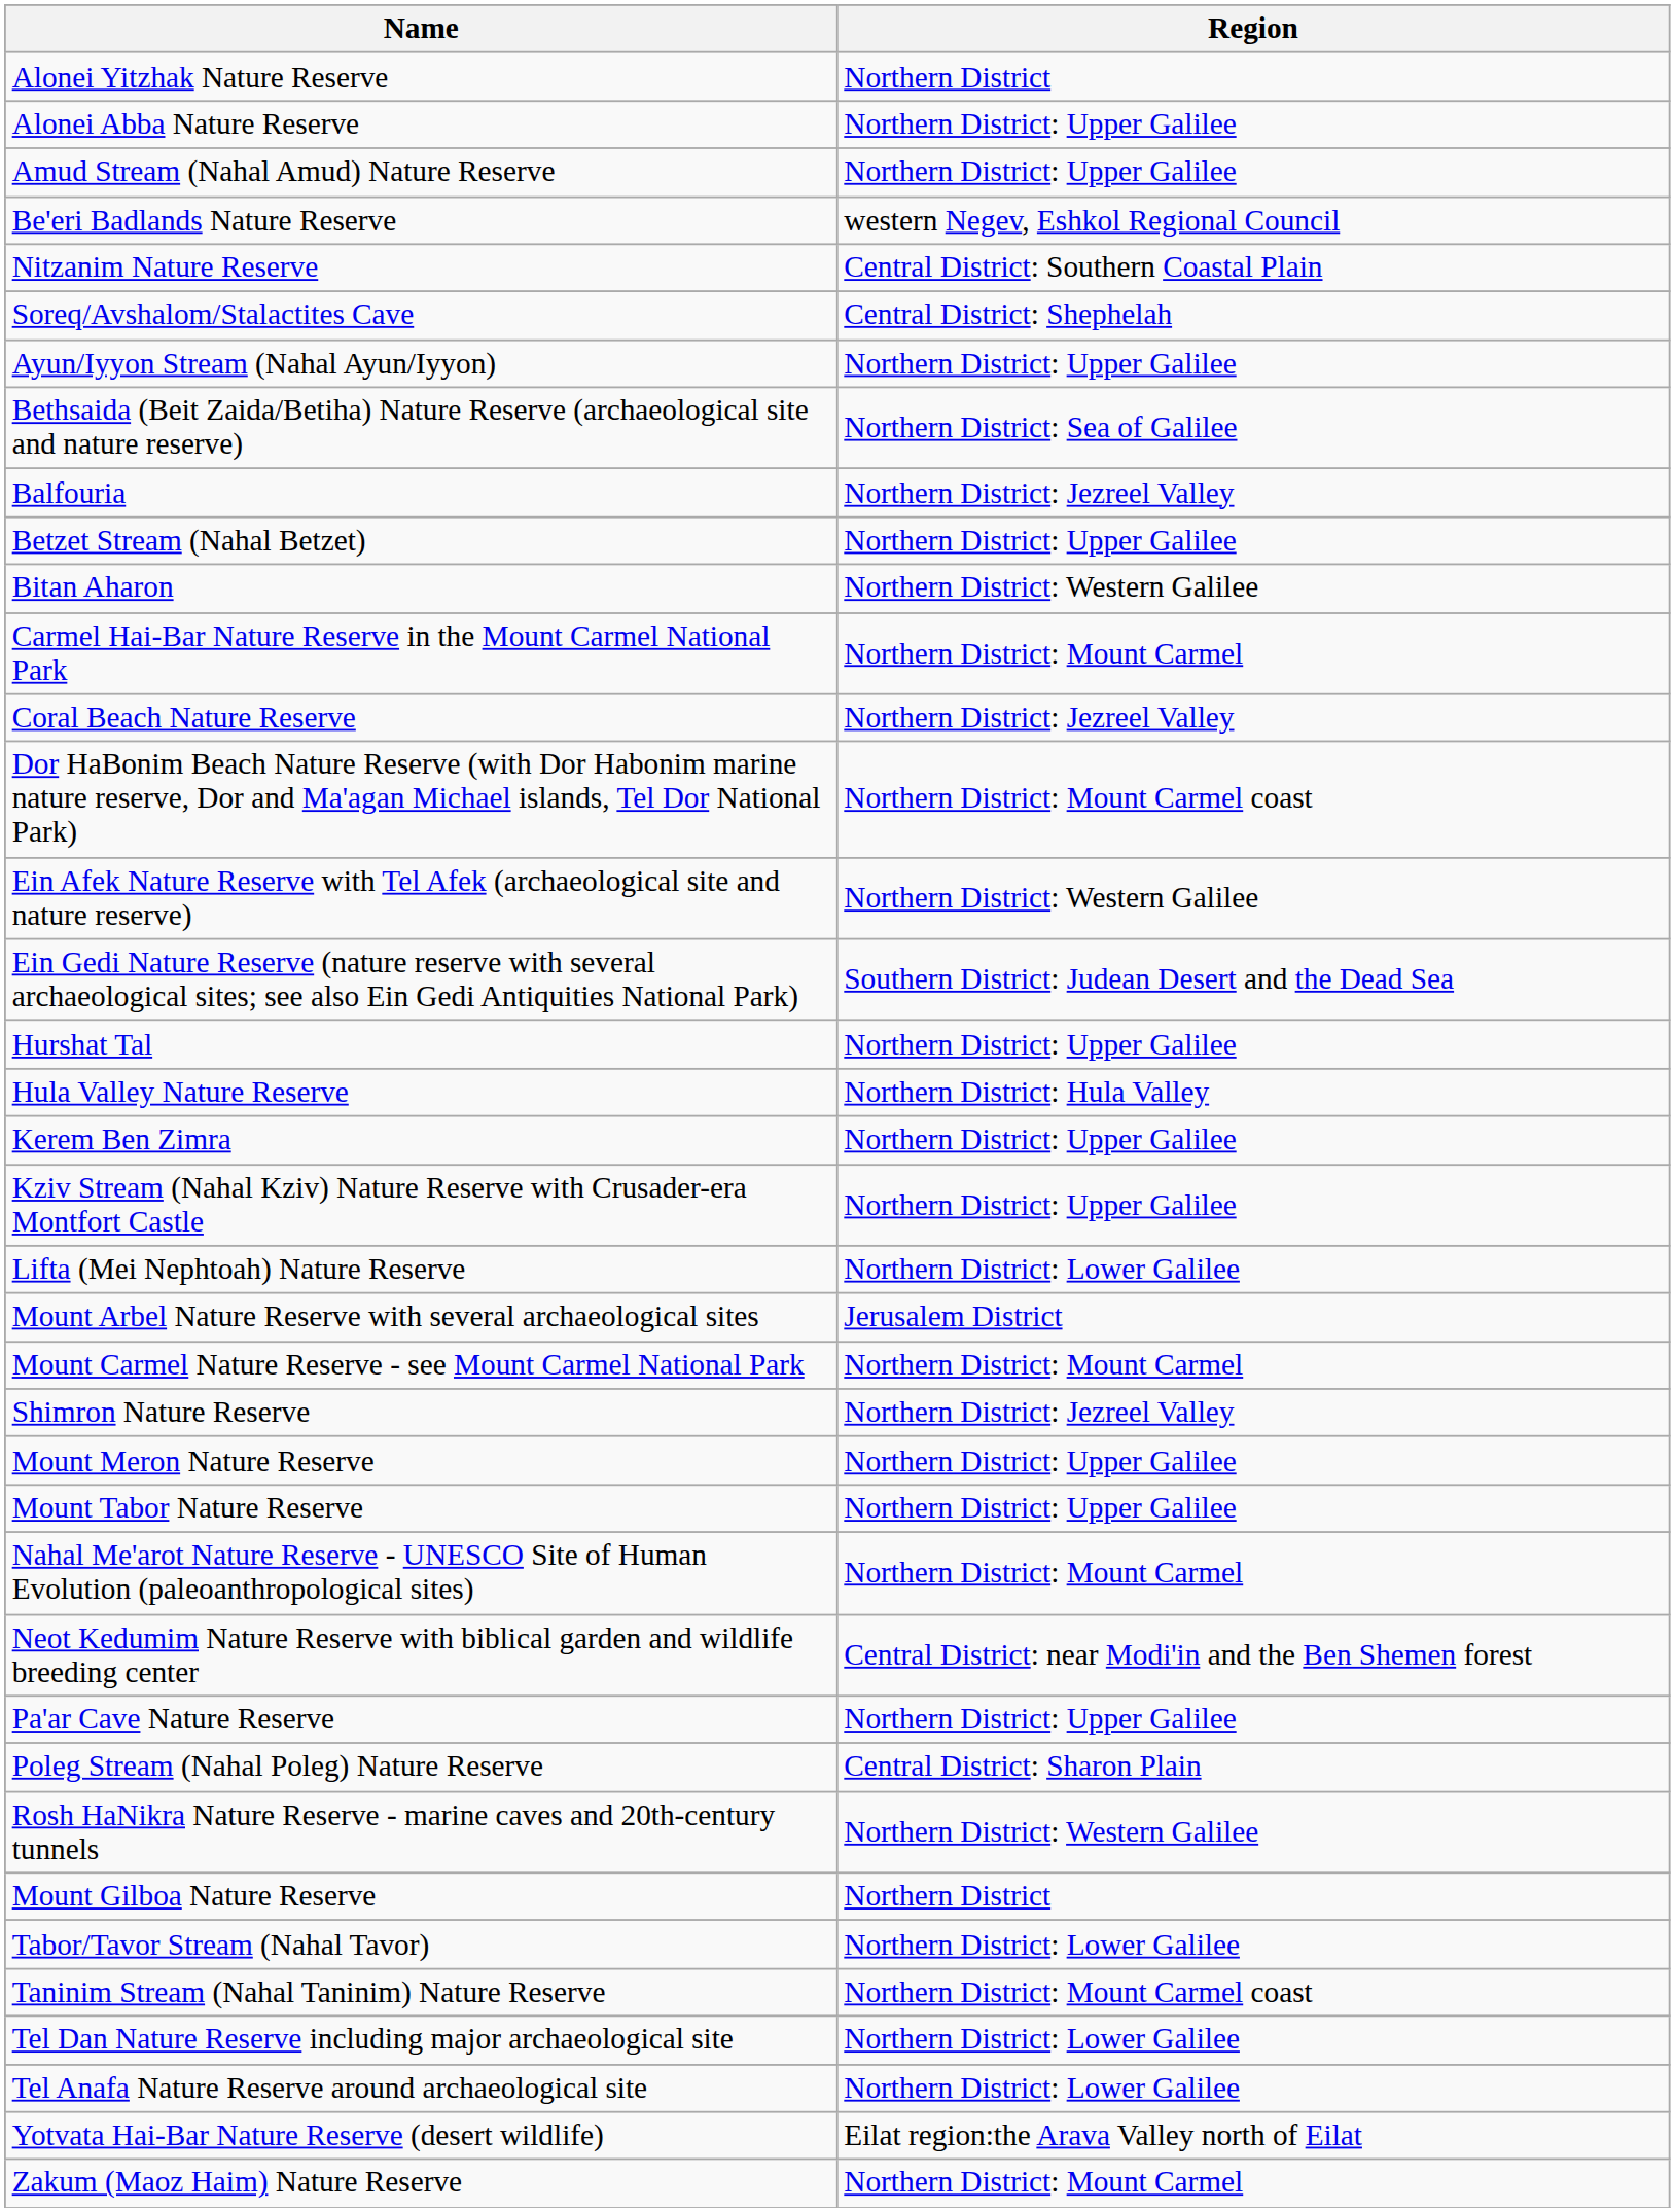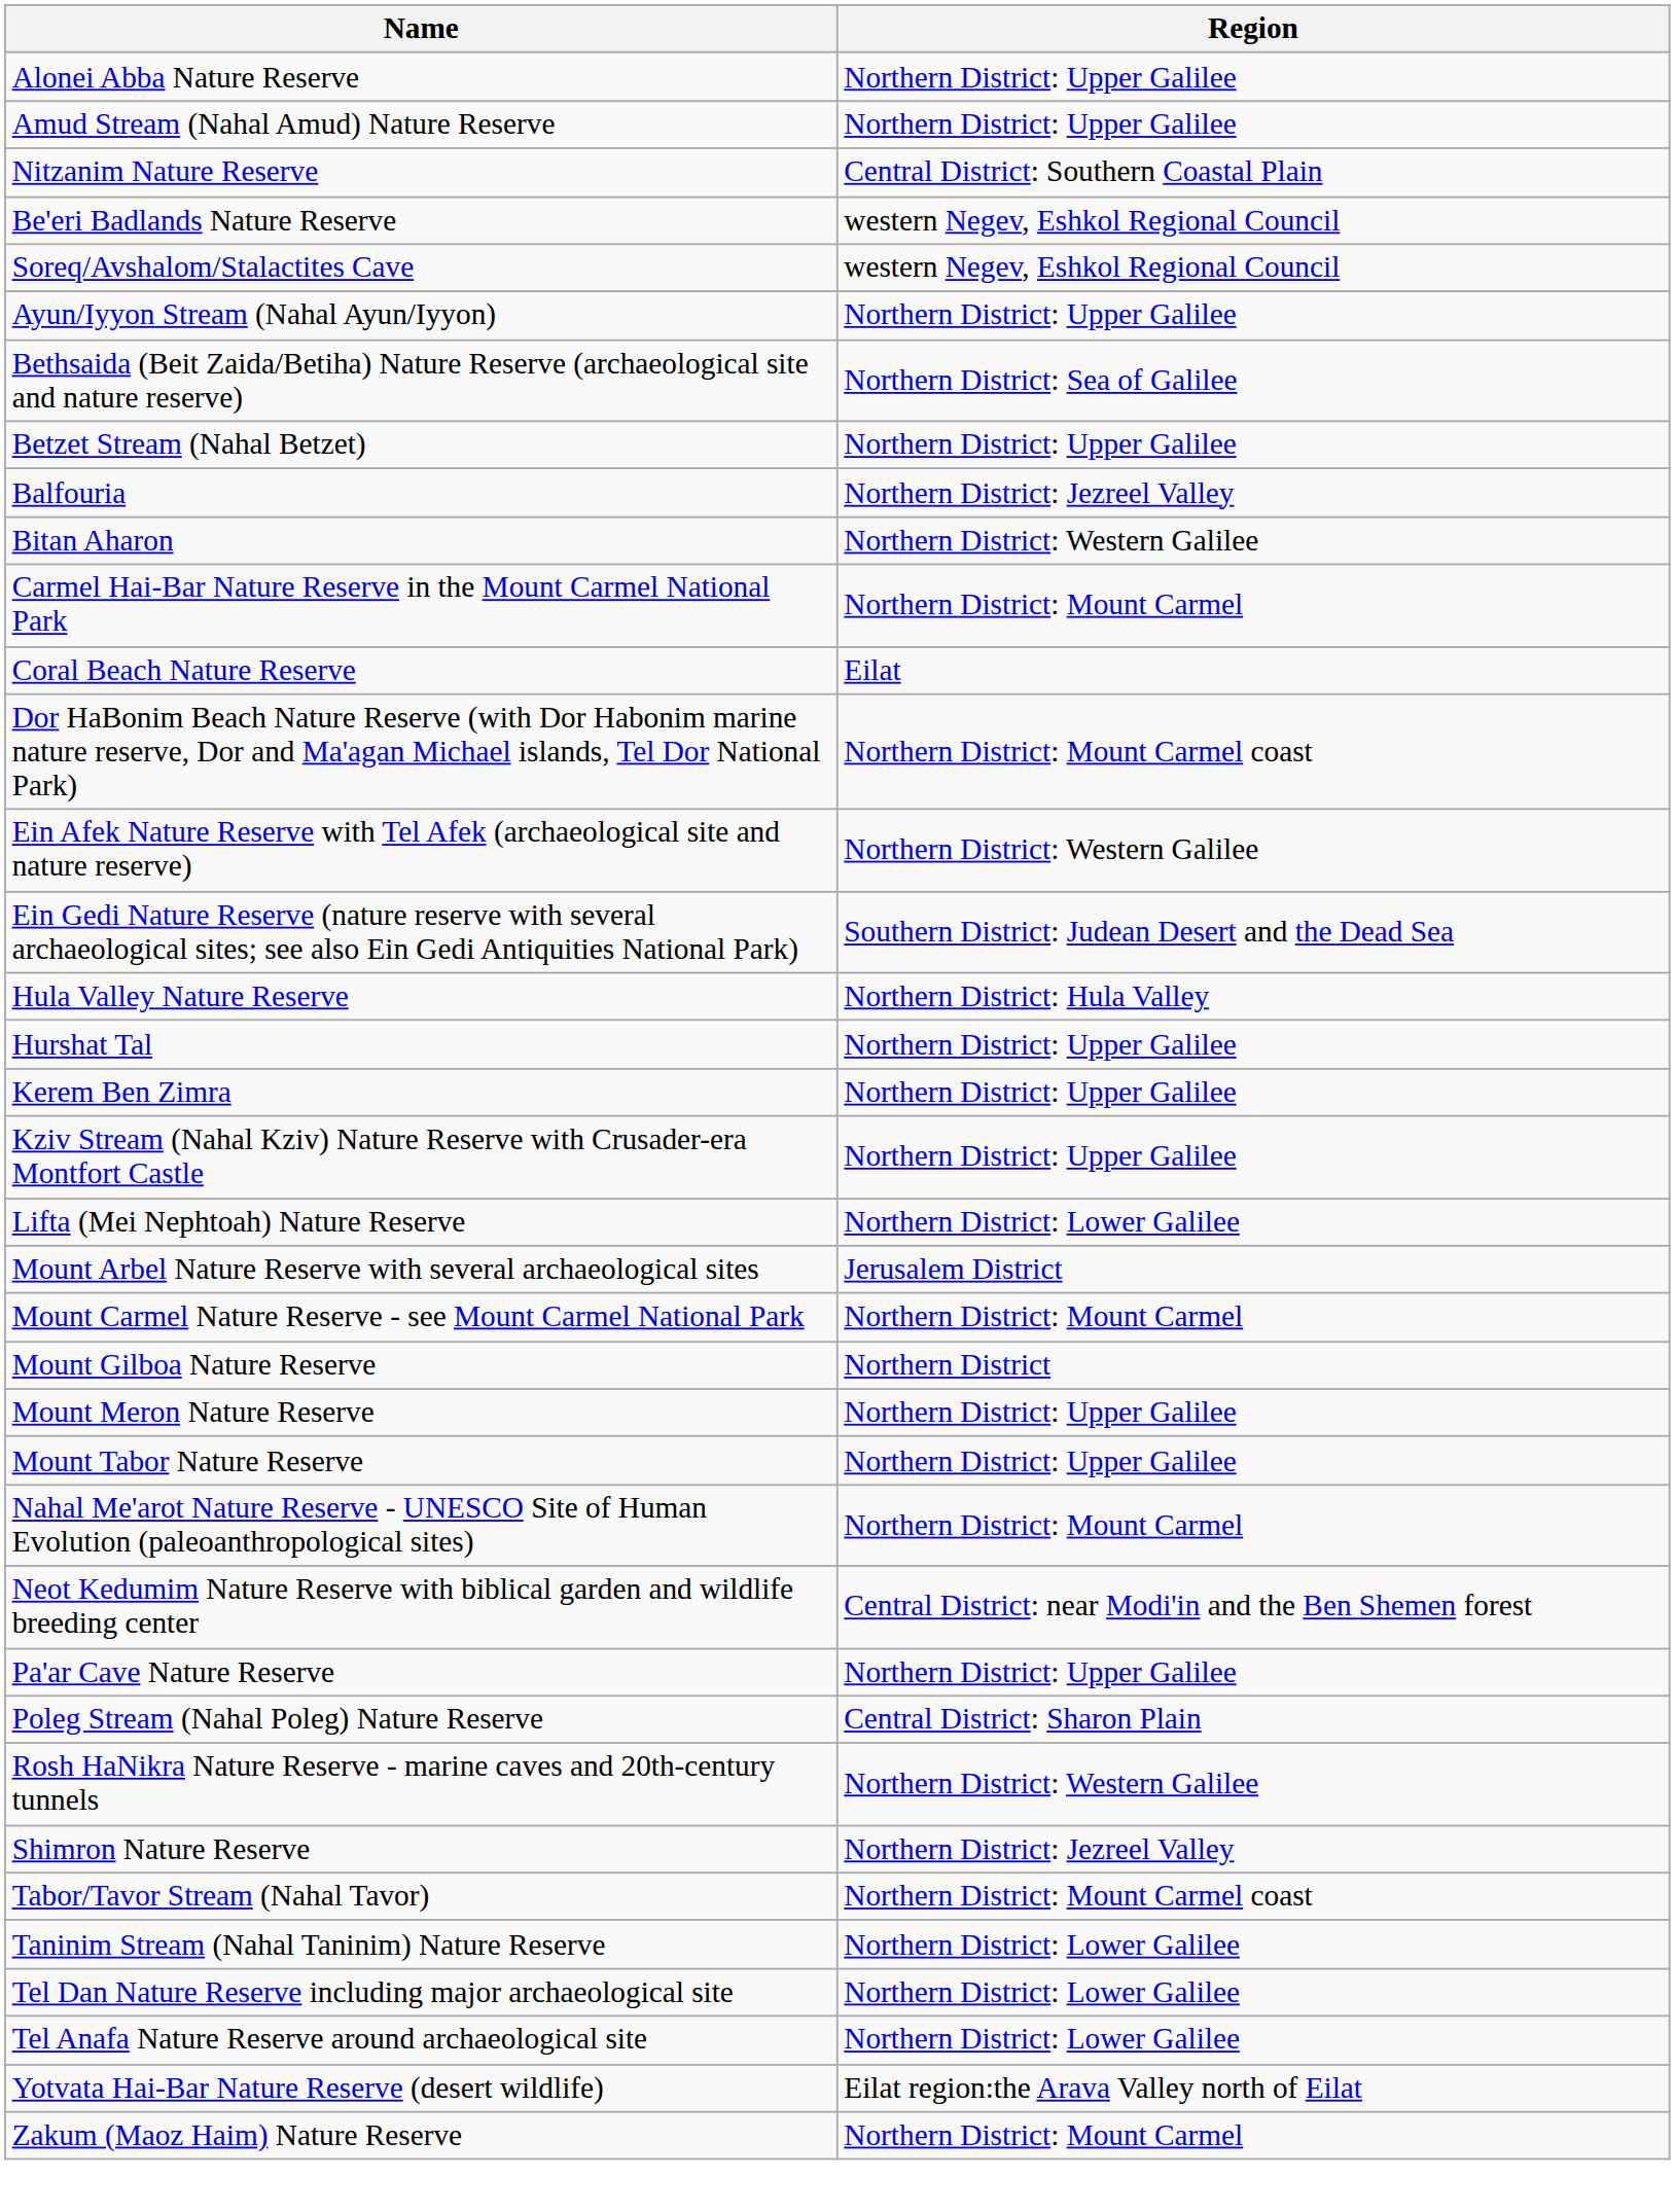 <table class="sortable wikitable" width="70%">
 <tr>
 <th width="50%">Name</th>
 <th width="50%">Region</th>
-</tr>
-<tr>
-<td><a href='#'>Alonei Yitzhak</a> Nature Reserve</td>
-<td><a href='#'>Northern District</a></td>
 </tr>
 <tr>
 <td><a href='#'>Alonei Abba</a> Nature Reserve</td>
 <td><a href='#'>Northern District</a>: <a href='#'>Upper Galilee</a></td>
 </tr>
 <tr>
 <td><a href='#'>Amud Stream</a> (Nahal Amud) Nature Reserve</td>
 <td><a href='#'>Northern District</a>: <a href='#'>Upper Galilee</a></td>
 </tr>
 <tr>
+<td><a href='#'>Nitzanim Nature Reserve</a></td>
+<td><a href='#'>Central District</a>: Southern <a href='#'>Coastal Plain</a></td>
+</tr>
+<tr>
 <td><a href='#'>Be'eri Badlands</a> Nature Reserve</td>
 <td>western <a href='#'>Negev</a>, <a href='#'>Eshkol Regional Council</a></td>
 </tr>
 <tr>
-<td><a href='#'>Nitzanim Nature Reserve</a></td>
-<td><a href='#'>Central District</a>: Southern <a href='#'>Coastal Plain</a></td>
-</tr>
-<tr>
 <td><a href='#'>Soreq/Avshalom/Stalactites Cave</a></td>
-<td><a href='#'>Central District</a>: <a href='#'>Shephelah</a></td>
+<td>western <a href='#'>Negev</a>, <a href='#'>Eshkol Regional Council</a></td>
 </tr>
 <tr>
 <td><a href='#'>Ayun/Iyyon Stream</a> (Nahal Ayun/Iyyon)</td>
 <td><a href='#'>Northern District</a>: <a href='#'>Upper Galilee</a></td>
 </tr>
 <tr>
 <td><a href='#'>Bethsaida</a> (Beit Zaida/Betiha) Nature Reserve (archaeological site and nature reserve)</td>
 <td><a href='#'>Northern District</a>: <a href='#'>Sea of Galilee</a></td>
 </tr>
 <tr>
+<td><a href='#'>Betzet Stream</a> (Nahal Betzet)</td>
+<td><a href='#'>Northern District</a>: <a href='#'>Upper Galilee</a></td>
+</tr>
+<tr>
 <td><a href='#'>Balfouria</a></td>
 <td><a href='#'>Northern District</a>: <a href='#'>Jezreel Valley</a></td>
-</tr>
-<tr>
-<td><a href='#'>Betzet Stream</a> (Nahal Betzet)</td>
-<td><a href='#'>Northern District</a>: <a href='#'>Upper Galilee</a></td>
 </tr>
 <tr>
 <td><a href='#'>Bitan Aharon</a></td>
 <td><a href='#'>Northern District</a>: Western Galilee</td>
 </tr>
 <tr>
 <td><a href='#'>Carmel Hai-Bar Nature Reserve</a> in the <a href='#'>Mount Carmel National Park</a></td>
 <td><a href='#'>Northern District</a>: <a href='#'>Mount Carmel</a></td>
 </tr>
 <tr>
 <td><a href='#'>Coral Beach Nature Reserve</a></td>
-<td><a href='#'>Northern District</a>: <a href='#'>Jezreel Valley</a></td>
+<td><a href='#'>Eilat</a></td>
 </tr>
 <tr>
 <td><a href='#'>Dor</a> HaBonim Beach Nature Reserve (with Dor Habonim marine nature reserve, Dor and <a href='#'>Ma'agan Michael</a> islands, <a href='#'>Tel Dor</a> National Park)</td>
 <td><a href='#'>Northern District</a>: <a href='#'>Mount Carmel</a> coast</td>
 </tr>
 <tr>
 <td><a href='#'>Ein Afek Nature Reserve</a> with <a href='#'>Tel Afek</a> (archaeological site and nature reserve)</td>
 <td><a href='#'>Northern District</a>: Western Galilee</td>
 </tr>
 <tr>
 <td><a href='#'>Ein Gedi Nature Reserve</a> (nature reserve with several archaeological sites; see also Ein Gedi Antiquities National Park)</td>
 <td><a href='#'>Southern District</a>: <a href='#'>Judean Desert</a> and <a href='#'>the Dead Sea</a></td>
 </tr>
 <tr>
+<td><a href='#'>Hula Valley Nature Reserve</a></td>
+<td><a href='#'>Northern District</a>: <a href='#'>Hula Valley</a></td>
+</tr>
+<tr>
 <td><a href='#'>Hurshat Tal</a></td>
 <td><a href='#'>Northern District</a>: <a href='#'>Upper Galilee</a></td>
-</tr>
-<tr>
-<td><a href='#'>Hula Valley Nature Reserve</a></td>
-<td><a href='#'>Northern District</a>: <a href='#'>Hula Valley</a></td>
 </tr>
 <tr>
 <td><a href='#'>Kerem Ben Zimra</a></td>
 <td><a href='#'>Northern District</a>: <a href='#'>Upper Galilee</a></td>
 </tr>
 <tr>
 <td><a href='#'>Kziv Stream</a> (Nahal Kziv) Nature Reserve with Crusader-era <a href='#'>Montfort Castle</a></td>
 <td><a href='#'>Northern District</a>: <a href='#'>Upper Galilee</a></td>
 </tr>
 <tr>
 <td><a href='#'>Lifta</a> (Mei Nephtoah) Nature Reserve</td>
 <td><a href='#'>Northern District</a>: <a href='#'>Lower Galilee</a></td>
 </tr>
 <tr>
 <td><a href='#'>Mount Arbel</a> Nature Reserve with several archaeological sites</td>
 <td><a href='#'>Jerusalem District</a></td>
 </tr>
 <tr>
 <td><a href='#'>Mount Carmel</a> Nature Reserve - see <a href='#'>Mount Carmel National Park</a></td>
 <td><a href='#'>Northern District</a>: <a href='#'>Mount Carmel</a></td>
 </tr>
 <tr>
-<td><a href='#'>Shimron</a> Nature Reserve</td>
-<td><a href='#'>Northern District</a>: <a href='#'>Jezreel Valley</a></td>
+<td><a href='#'>Mount Gilboa</a> Nature Reserve</td>
+<td><a href='#'>Northern District</a></td>
 </tr>
 <tr>
 <td><a href='#'>Mount Meron</a> Nature Reserve</td>
 <td><a href='#'>Northern District</a>: <a href='#'>Upper Galilee</a></td>
 </tr>
 <tr>
 <td><a href='#'>Mount Tabor</a> Nature Reserve</td>
 <td><a href='#'>Northern District</a>: <a href='#'>Upper Galilee</a></td>
 </tr>
 <tr>
 <td><a href='#'>Nahal Me'arot Nature Reserve</a> - <a href='#'>UNESCO</a> Site of Human Evolution (paleoanthropological sites)</td>
 <td><a href='#'>Northern District</a>: <a href='#'>Mount Carmel</a></td>
 </tr>
 <tr>
 <td><a href='#'>Neot Kedumim</a> Nature Reserve with biblical garden and wildlife breeding center</td>
 <td><a href='#'>Central District</a>: near <a href='#'>Modi'in</a> and the <a href='#'>Ben Shemen</a> forest</td>
 </tr>
 <tr>
 <td><a href='#'>Pa'ar Cave</a> Nature Reserve</td>
 <td><a href='#'>Northern District</a>: <a href='#'>Upper Galilee</a></td>
 </tr>
 <tr>
 <td><a href='#'>Poleg Stream</a> (Nahal Poleg) Nature Reserve</td>
 <td><a href='#'>Central District</a>: <a href='#'>Sharon Plain</a></td>
 </tr>
 <tr>
 <td><a href='#'>Rosh HaNikra</a> Nature Reserve - marine caves and 20th-century tunnels</td>
 <td><a href='#'>Northern District</a>: <a href='#'>Western Galilee</a></td>
 </tr>
 <tr>
-<td><a href='#'>Mount Gilboa</a> Nature Reserve</td>
-<td><a href='#'>Northern District</a></td>
+<td><a href='#'>Shimron</a> Nature Reserve</td>
+<td><a href='#'>Northern District</a>: <a href='#'>Jezreel Valley</a></td>
 </tr>
 <tr>
 <td><a href='#'>Tabor/Tavor Stream</a> (Nahal Tavor)</td>
-<td><a href='#'>Northern District</a>: <a href='#'>Lower Galilee</a></td>
+<td><a href='#'>Northern District</a>: <a href='#'>Mount Carmel</a> coast</td>
 </tr>
 <tr>
 <td><a href='#'>Taninim Stream</a> (Nahal Taninim) Nature Reserve</td>
-<td><a href='#'>Northern District</a>: <a href='#'>Mount Carmel</a> coast</td>
+<td><a href='#'>Northern District</a>: <a href='#'>Lower Galilee</a></td>
 </tr>
 <tr>
 <td><a href='#'>Tel Dan Nature Reserve</a> including major archaeological site</td>
 <td><a href='#'>Northern District</a>: <a href='#'>Lower Galilee</a></td>
 </tr>
 <tr>
 <td><a href='#'>Tel Anafa</a> Nature Reserve around archaeological site</td>
 <td><a href='#'>Northern District</a>: <a href='#'>Lower Galilee</a></td>
 </tr>
 <tr>
 <td><a href='#'>Yotvata Hai-Bar Nature Reserve</a> (desert wildlife)</td>
 <td>Eilat region:the <a href='#'>Arava</a> Valley north of <a href='#'>Eilat</a></td>
 </tr>
 <tr>
 <td><a href='#'>Zakum (Maoz Haim)</a> Nature Reserve</td>
 <td><a href='#'>Northern District</a>: <a href='#'>Mount Carmel</a></td>
 </tr>
 </table>
